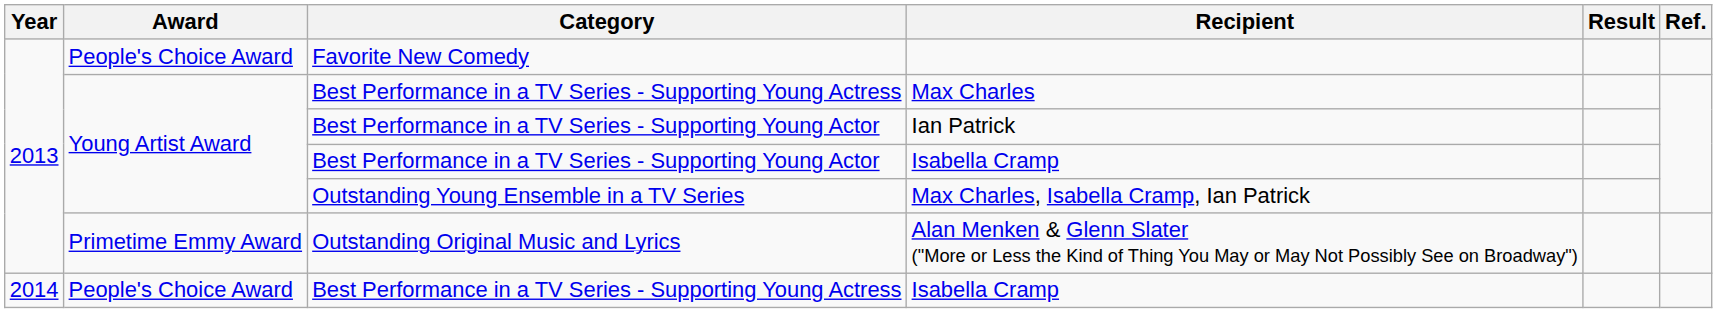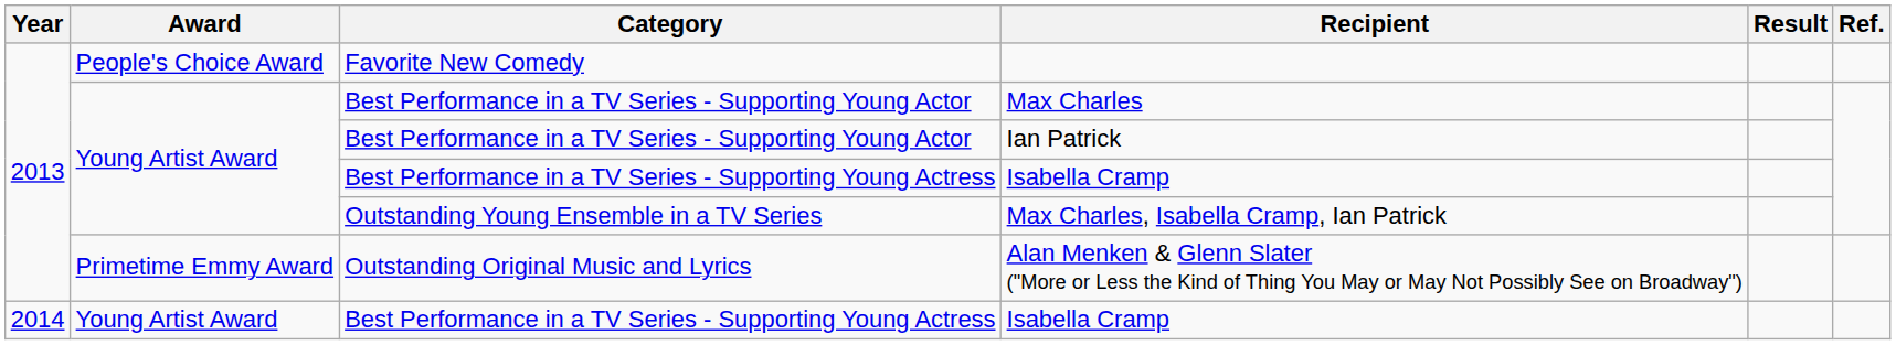 <table class="wikitable">
 <tr>
 <th>Year</th>
 <th>Award</th>
 <th>Category</th>
 <th>Recipient</th>
 <th>Result</th>
 <th>Ref.</th>
 </tr>
 <tr>
 <td rowspan="6"><a href='#'>2013</a></td>
 <td><a href='#'>People's Choice Award</a></td>
 <td><a href='#'>Favorite New Comedy</a></td>
 <td></td>
 <td></td>
 <td></td>
 </tr>
 <tr>
 <td rowspan=4><a href='#'>Young Artist Award</a></td>
-<td><a href='#'>Best Performance in a TV Series - Supporting Young Actress</a></td>
+<td><a href='#'>Best Performance in a TV Series - Supporting Young Actor</a></td>
 <td><a href='#'>Max Charles</a></td>
 <td></td>
 <td rowspan=4></td>
 </tr>
 <tr>
 <td><a href='#'>Best Performance in a TV Series - Supporting Young Actor</a></td>
 <td>Ian Patrick</td>
 <td></td>
 </tr>
 <tr>
-<td><a href='#'>Best Performance in a TV Series - Supporting Young Actor</a></td>
+<td><a href='#'>Best Performance in a TV Series - Supporting Young Actress</a></td>
 <td><a href='#'>Isabella Cramp</a></td>
 <td></td>
 </tr>
 <tr>
 <td><a href='#'>Outstanding Young Ensemble in a TV Series</a></td>
 <td><a href='#'>Max Charles</a>, <a href='#'>Isabella Cramp</a>, Ian Patrick</td>
 <td></td>
 </tr>
 <tr>
 <td><a href='#'>Primetime Emmy Award</a></td>
 <td><a href='#'>Outstanding Original Music and Lyrics</a></td>
 <td><a href='#'>Alan Menken</a> & <a href='#'>Glenn Slater</a> <br> <small>("More or Less the Kind of Thing You May or May Not Possibly See on Broadway")</small></td>
 <td></td>
 <td></td>
 </tr>
 <tr>
 <td><a href='#'>2014</a></td>
-<td><a href='#'>People's Choice Award</a></td>
+<td><a href='#'>Young Artist Award</a></td>
 <td><a href='#'>Best Performance in a TV Series - Supporting Young Actress</a></td>
 <td><a href='#'>Isabella Cramp</a></td>
 <td></td>
 <td></td>
 </tr>
 </table>
